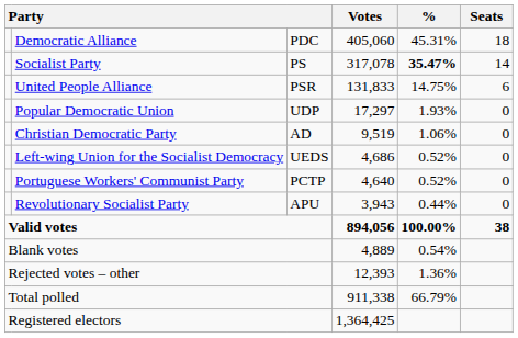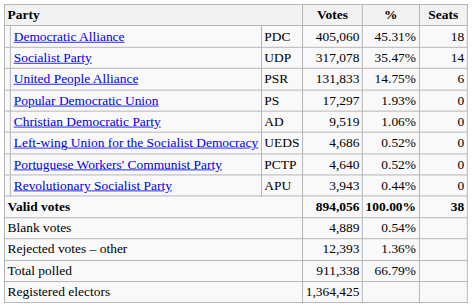 <table class="wikitable" border="1" style="text-align:right;">
 <tr>
 <th style="text-align:left;" colspan=3>Party</th>
 <th align=center width="50">Votes</th>
 <th align=center width="50">%</th>
 <th align=center width="50">Seats</th>
 </tr>
 <tr>
 <td></td>
 <td align=left><a href='#'>Democratic Alliance</a></td>
 <td align=left>PDC</td>
 <td>405,060</td>
 <td>45.31%</td>
 <td>18</td>
 </tr>
 <tr>
 <td></td>
 <td align=left><a href='#'>Socialist Party</a></td>
-<td align=left>PS</td>
+<td align=left>UDP</td>
 <td>317,078</td>
-<td><strong>35.47%</strong></td>
+<td>35.47%</td>
 <td>14</td>
 </tr>
 <tr>
 <td></td>
 <td align=left><a href='#'>United People Alliance</a></td>
 <td align=left>PSR</td>
 <td>131,833</td>
 <td>14.75%</td>
 <td>6</td>
 </tr>
 <tr>
 <td></td>
 <td align=left><a href='#'>Popular Democratic Union</a></td>
-<td align=left>UDP</td>
+<td align=left>PS</td>
 <td>17,297</td>
 <td>1.93%</td>
 <td>0</td>
 </tr>
 <tr>
 <td></td>
 <td align=left style="white-space: nowrap;"><a href='#'>Christian Democratic Party</a></td>
 <td align=left>AD</td>
 <td>9,519</td>
 <td>1.06%</td>
 <td>0</td>
 </tr>
 <tr>
 <td></td>
 <td align=left><a href='#'>Left-wing Union for the Socialist Democracy</a></td>
 <td align=left>UEDS</td>
 <td>4,686</td>
 <td>0.52%</td>
 <td>0</td>
 </tr>
 <tr>
 <td></td>
 <td align=left><a href='#'>Portuguese Workers' Communist Party</a></td>
 <td align=left>PCTP</td>
 <td>4,640</td>
 <td>0.52%</td>
 <td>0</td>
 </tr>
 <tr>
 <td></td>
 <td align=left><a href='#'>Revolutionary Socialist Party</a></td>
 <td align=left>APU</td>
 <td>3,943</td>
 <td>0.44%</td>
 <td>0</td>
 </tr>
 <tr style="font-weight:bold">
 <td align=left colspan=3>Valid votes</td>
 <td>894,056</td>
 <td>100.00%</td>
 <td>38</td>
 </tr>
 <tr>
 <td align=left colspan=3>Blank votes</td>
 <td>4,889</td>
 <td>0.54%</td>
 <td></td>
 </tr>
 <tr>
 <td align=left colspan=3>Rejected votes – other</td>
 <td>12,393</td>
 <td>1.36%</td>
 <td></td>
 </tr>
 <tr>
 <td align=left colspan=3>Total polled</td>
 <td>911,338</td>
 <td>66.79%</td>
 <td></td>
 </tr>
 <tr>
 <td align=left colspan=3>Registered electors</td>
 <td>1,364,425</td>
 <td></td>
 <td></td>
 </tr>
 </table>
